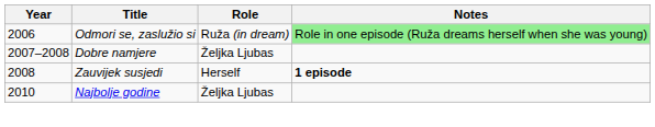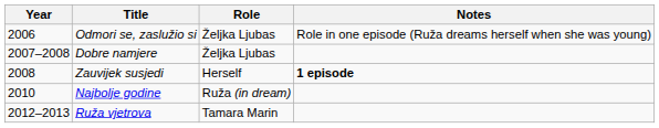 <table class="wikitable sortable">
 <tr>
 <th>Year</th>
 <th>Title</th>
 <th>Role</th>
 <th class="unsortable">Notes</th>
 </tr>
 <tr>
 <td>2006</td>
 <td><em>Odmori se, zaslužio si</em></td>
-<td>Ruža <em>(in dream)</em></td>
-<td style="background: lightgreen;">Role in one episode (Ruža dreams herself when she was young)</td>
+<td>Željka Ljubas</td>
+<td>Role in one episode (Ruža dreams herself when she was young)</td>
 </tr>
 <tr>
 <td>2007–2008</td>
 <td><em>Dobre namjere</em></td>
 <td>Željka Ljubas</td>
 <td></td>
 </tr>
 <tr>
 <td>2008</td>
 <td><em>Zauvijek susjedi</em></td>
 <td>Herself</td>
 <td><strong>1 episode</strong></td>
 </tr>
 <tr>
 <td>2010</td>
 <td><em><a href='#'>Najbolje godine</a></em></td>
-<td>Željka Ljubas</td>
+<td>Ruža <em>(in dream)</em></td>
+<td></td>
+</tr>
+<tr>
+<td>2012–2013</td>
+<td><em><a href='#'>Ruža vjetrova</a></em></td>
+<td>Tamara Marin</td>
 <td></td>
 </tr>
 </table>
